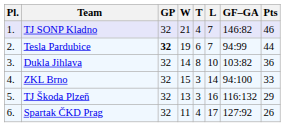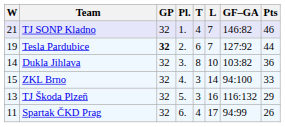 <table class="wikitable">
 <tr>
-<th>Pl.</th>
+<th>W</th>
 <th width="200">Team</th>
 <th>GP</th>
-<th>W</th>
+<th>Pl.</th>
 <th>T</th>
 <th>L</th>
 <th>GF–GA</th>
 <th>Pts</th>
 </tr>
 <tr bgcolor="#e6e6fa">
-<td>1.</td>
+<td>21</td>
 <td><a href='#'>TJ SONP Kladno</a></td>
 <td>32</td>
-<td>21</td>
+<td>1.</td>
 <td>4</td>
 <td>7</td>
 <td>146:82</td>
 <td>46</td>
 </tr>
 <tr bgcolor="#f0f8ff">
-<td>2.</td>
+<td>19</td>
 <td><a href='#'>Tesla Pardubice</a></td>
 <td><strong>32</strong></td>
-<td>19</td>
+<td>2.</td>
 <td>6</td>
 <td>7</td>
-<td>94:99</td>
+<td>127:92</td>
 <td>44</td>
 </tr>
 <tr bgcolor="#f0f8ff">
-<td>3.</td>
+<td>14</td>
 <td><a href='#'>Dukla Jihlava</a></td>
 <td>32</td>
-<td>14</td>
+<td>3.</td>
 <td>8</td>
 <td>10</td>
 <td>103:82</td>
 <td>36</td>
 </tr>
 <tr bgcolor="#f0f8ff">
-<td>4.</td>
+<td>15</td>
 <td><a href='#'>ZKL Brno</a></td>
 <td>32</td>
-<td>15</td>
+<td>4.</td>
 <td>3</td>
 <td>14</td>
 <td>94:100</td>
 <td>33</td>
 </tr>
 <tr bgcolor="#f0f8ff">
-<td>5.</td>
+<td>13</td>
 <td><a href='#'>TJ Škoda Plzeň</a></td>
 <td>32</td>
-<td>13</td>
+<td>5.</td>
 <td>3</td>
 <td>16</td>
 <td>116:132</td>
 <td>29</td>
 </tr>
 <tr bgcolor="#f0f8ff">
-<td>6.</td>
+<td>11</td>
 <td><a href='#'>Spartak ČKD Prag</a></td>
 <td>32</td>
-<td>11</td>
+<td>6.</td>
 <td>4</td>
 <td>17</td>
-<td>127:92</td>
+<td>94:99</td>
 <td>26</td>
 </tr>
 </table>
